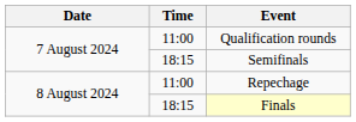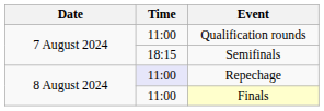 <table class="wikitable" style="text-align:center;">
 <tr>
 <th width="157">Date</th>
 <th width="57">Time</th>
 <th width="157">Event</th>
 </tr>
 <tr>
 <td rowspan="2">7 August 2024</td>
 <td>11:00</td>
 <td>Qualification rounds</td>
 </tr>
 <tr>
 <td>18:15</td>
 <td>Semifinals</td>
 </tr>
 <tr>
 <td rowspan="2">8 August 2024</td>
-<td>11:00</td>
+<td style="background: lavender;">11:00</td>
 <td>Repechage</td>
 </tr>
 <tr>
-<td>18:15</td>
+<td>11:00</td>
 <td bgcolor="ffffcc">Finals</td>
 </tr>
 </table>
